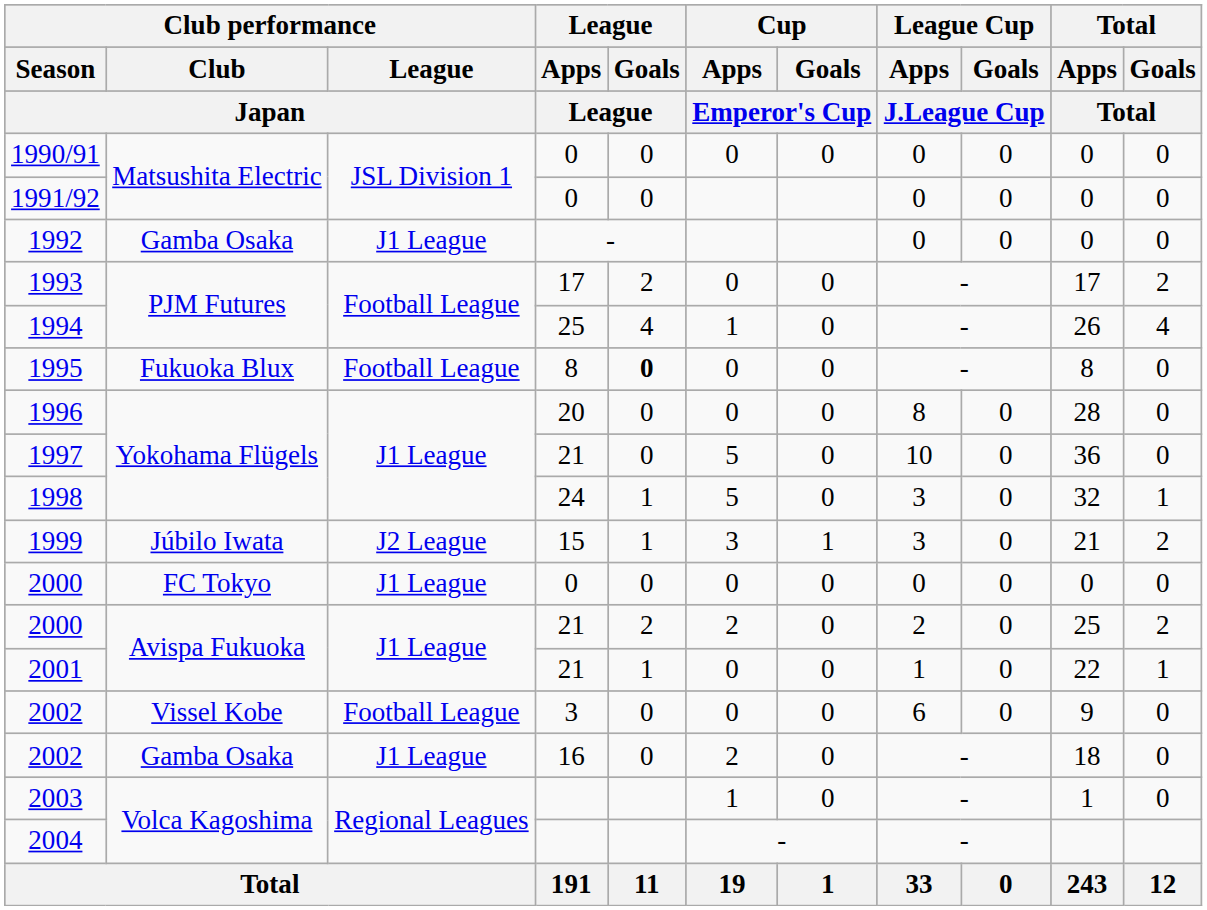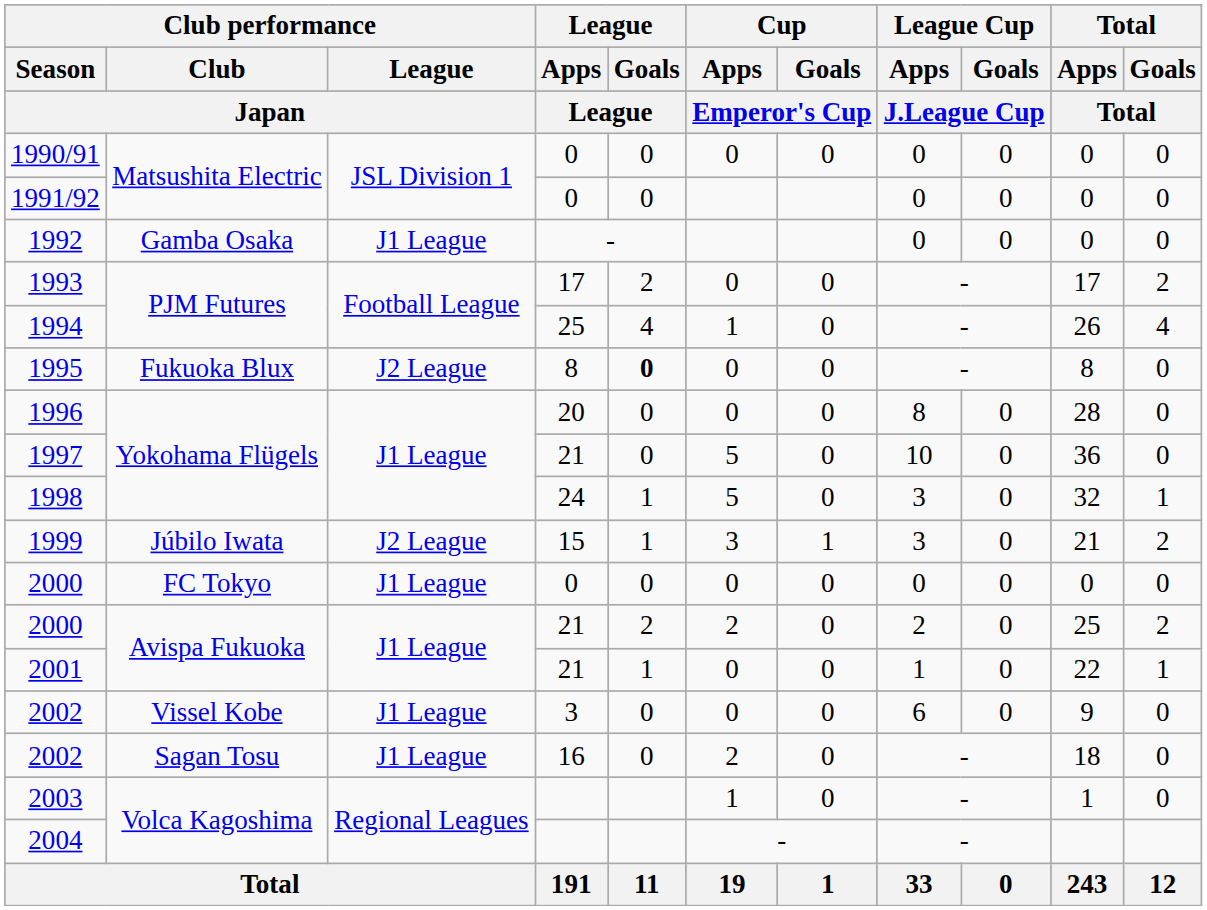 <table class="wikitable" style="text-align:center;">
 <tr>
 <th colspan=3>Club performance</th>
 <th colspan=2>League</th>
 <th colspan=2>Cup</th>
 <th colspan=2>League Cup</th>
 <th colspan=2>Total</th>
 </tr>
 <tr>
 <th>Season</th>
 <th>Club</th>
 <th>League</th>
 <th>Apps</th>
 <th>Goals</th>
 <th>Apps</th>
 <th>Goals</th>
 <th>Apps</th>
 <th>Goals</th>
 <th>Apps</th>
 <th>Goals</th>
 </tr>
 <tr>
 <th colspan=3>Japan</th>
 <th colspan=2>League</th>
 <th colspan=2><a href='#'>Emperor's Cup</a></th>
 <th colspan=2><a href='#'>J.League Cup</a></th>
 <th colspan=2>Total</th>
 </tr>
 <tr>
 <td><a href='#'>1990/91</a></td>
 <td rowspan="2"><a href='#'>Matsushita Electric</a></td>
 <td rowspan="2"><a href='#'>JSL Division 1</a></td>
 <td>0</td>
 <td>0</td>
 <td>0</td>
 <td>0</td>
 <td>0</td>
 <td>0</td>
 <td>0</td>
 <td>0</td>
 </tr>
 <tr>
 <td><a href='#'>1991/92</a></td>
 <td>0</td>
 <td>0</td>
 <td></td>
 <td></td>
 <td>0</td>
 <td>0</td>
 <td>0</td>
 <td>0</td>
 </tr>
 <tr>
 <td><a href='#'>1992</a></td>
 <td><a href='#'>Gamba Osaka</a></td>
 <td><a href='#'>J1 League</a></td>
 <td colspan="2">-</td>
 <td></td>
 <td></td>
 <td>0</td>
 <td>0</td>
 <td>0</td>
 <td>0</td>
 </tr>
 <tr>
 <td><a href='#'>1993</a></td>
 <td rowspan="2"><a href='#'>PJM Futures</a></td>
 <td rowspan="2"><a href='#'>Football League</a></td>
 <td>17</td>
 <td>2</td>
 <td>0</td>
 <td>0</td>
 <td colspan="2">-</td>
 <td>17</td>
 <td>2</td>
 </tr>
 <tr>
 <td><a href='#'>1994</a></td>
 <td>25</td>
 <td>4</td>
 <td>1</td>
 <td>0</td>
 <td colspan="2">-</td>
 <td>26</td>
 <td>4</td>
 </tr>
 <tr>
 <td><a href='#'>1995</a></td>
 <td><a href='#'>Fukuoka Blux</a></td>
-<td><a href='#'>Football League</a></td>
+<td><a href='#'>J2 League</a></td>
 <td>8</td>
 <td><strong>0</strong></td>
 <td>0</td>
 <td>0</td>
 <td colspan="2">-</td>
 <td>8</td>
 <td>0</td>
 </tr>
 <tr>
 <td><a href='#'>1996</a></td>
 <td rowspan="3"><a href='#'>Yokohama Flügels</a></td>
 <td rowspan="3"><a href='#'>J1 League</a></td>
 <td>20</td>
 <td>0</td>
 <td>0</td>
 <td>0</td>
 <td>8</td>
 <td>0</td>
 <td>28</td>
 <td>0</td>
 </tr>
 <tr>
 <td><a href='#'>1997</a></td>
 <td>21</td>
 <td>0</td>
 <td>5</td>
 <td>0</td>
 <td>10</td>
 <td>0</td>
 <td>36</td>
 <td>0</td>
 </tr>
 <tr>
 <td><a href='#'>1998</a></td>
 <td>24</td>
 <td>1</td>
 <td>5</td>
 <td>0</td>
 <td>3</td>
 <td>0</td>
 <td>32</td>
 <td>1</td>
 </tr>
 <tr>
 <td><a href='#'>1999</a></td>
 <td><a href='#'>Júbilo Iwata</a></td>
 <td><a href='#'>J2 League</a></td>
 <td>15</td>
 <td>1</td>
 <td>3</td>
 <td>1</td>
 <td>3</td>
 <td>0</td>
 <td>21</td>
 <td>2</td>
 </tr>
 <tr>
 <td><a href='#'>2000</a></td>
 <td><a href='#'>FC Tokyo</a></td>
 <td><a href='#'>J1 League</a></td>
 <td>0</td>
 <td>0</td>
 <td>0</td>
 <td>0</td>
 <td>0</td>
 <td>0</td>
 <td>0</td>
 <td>0</td>
 </tr>
 <tr>
 <td><a href='#'>2000</a></td>
 <td rowspan="2"><a href='#'>Avispa Fukuoka</a></td>
 <td rowspan="2"><a href='#'>J1 League</a></td>
 <td>21</td>
 <td>2</td>
 <td>2</td>
 <td>0</td>
 <td>2</td>
 <td>0</td>
 <td>25</td>
 <td>2</td>
 </tr>
 <tr>
 <td><a href='#'>2001</a></td>
 <td>21</td>
 <td>1</td>
 <td>0</td>
 <td>0</td>
 <td>1</td>
 <td>0</td>
 <td>22</td>
 <td>1</td>
 </tr>
 <tr>
 <td><a href='#'>2002</a></td>
 <td><a href='#'>Vissel Kobe</a></td>
-<td><a href='#'>Football League</a></td>
+<td><a href='#'>J1 League</a></td>
 <td>3</td>
 <td>0</td>
 <td>0</td>
 <td>0</td>
 <td>6</td>
 <td>0</td>
 <td>9</td>
 <td>0</td>
 </tr>
 <tr>
 <td><a href='#'>2002</a></td>
-<td><a href='#'>Gamba Osaka</a></td>
+<td><a href='#'>Sagan Tosu</a></td>
 <td><a href='#'>J1 League</a></td>
 <td>16</td>
 <td>0</td>
 <td>2</td>
 <td>0</td>
 <td colspan="2">-</td>
 <td>18</td>
 <td>0</td>
 </tr>
 <tr>
 <td><a href='#'>2003</a></td>
 <td rowspan="2"><a href='#'>Volca Kagoshima</a></td>
 <td rowspan="2"><a href='#'>Regional Leagues</a></td>
 <td></td>
 <td></td>
 <td>1</td>
 <td>0</td>
 <td colspan="2">-</td>
 <td>1</td>
 <td>0</td>
 </tr>
 <tr>
 <td><a href='#'>2004</a></td>
 <td></td>
 <td></td>
 <td colspan="2">-</td>
 <td colspan="2">-</td>
 <td></td>
 <td></td>
 </tr>
 <tr>
 <th colspan=3>Total</th>
 <th>191</th>
 <th>11</th>
 <th>19</th>
 <th>1</th>
 <th>33</th>
 <th>0</th>
 <th>243</th>
 <th>12</th>
 </tr>
 </table>
